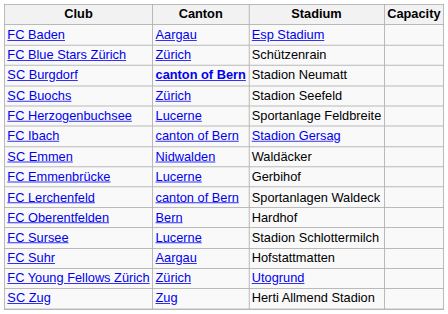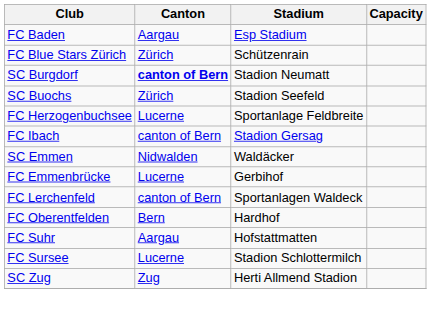 <table class="wikitable">
 <tr>
 <th>Club</th>
 <th>Canton</th>
 <th>Stadium</th>
 <th>Capacity</th>
 </tr>
 <tr>
 <td><a href='#'>FC Baden</a></td>
 <td><a href='#'>Aargau</a></td>
 <td><a href='#'>Esp Stadium</a></td>
 <td></td>
 </tr>
 <tr>
 <td><a href='#'>FC Blue Stars Zürich</a></td>
 <td><a href='#'>Zürich</a></td>
 <td>Schützenrain</td>
 <td></td>
 </tr>
 <tr>
 <td><a href='#'>SC Burgdorf</a></td>
 <td><strong><a href='#'>canton of Bern</a></strong></td>
 <td>Stadion Neumatt</td>
 <td></td>
 </tr>
 <tr>
 <td><a href='#'>SC Buochs</a></td>
 <td><a href='#'>Zürich</a></td>
 <td>Stadion Seefeld</td>
 <td></td>
 </tr>
 <tr>
 <td><a href='#'>FC Herzogenbuchsee</a></td>
 <td><a href='#'>Lucerne</a></td>
 <td>Sportanlage Feldbreite</td>
 <td></td>
 </tr>
 <tr>
 <td><a href='#'>FC Ibach</a></td>
 <td><a href='#'>canton of Bern</a></td>
 <td><a href='#'>Stadion Gersag</a></td>
 <td></td>
 </tr>
 <tr>
 <td><a href='#'>SC Emmen</a></td>
 <td><a href='#'>Nidwalden</a></td>
 <td>Waldäcker</td>
 <td></td>
 </tr>
 <tr>
 <td><a href='#'>FC Emmenbrücke</a></td>
 <td><a href='#'>Lucerne</a></td>
 <td>Gerbihof</td>
 <td></td>
 </tr>
 <tr>
 <td><a href='#'>FC Lerchenfeld</a></td>
 <td><a href='#'>canton of Bern</a></td>
 <td>Sportanlagen Waldeck</td>
 <td></td>
 </tr>
 <tr>
 <td><a href='#'>FC Oberentfelden</a></td>
 <td><a href='#'>Bern</a></td>
 <td>Hardhof</td>
 <td></td>
 </tr>
 <tr>
-<td><a href='#'>FC Sursee</a></td>
-<td><a href='#'>Lucerne</a></td>
-<td>Stadion Schlottermilch</td>
-<td></td>
-</tr>
-<tr>
 <td><a href='#'>FC Suhr</a></td>
 <td><a href='#'>Aargau</a></td>
 <td>Hofstattmatten</td>
 <td></td>
 </tr>
 <tr>
-<td><a href='#'>FC Young Fellows Zürich</a></td>
-<td><a href='#'>Zürich</a></td>
-<td><a href='#'>Utogrund</a></td>
+<td><a href='#'>FC Sursee</a></td>
+<td><a href='#'>Lucerne</a></td>
+<td>Stadion Schlottermilch</td>
 <td></td>
 </tr>
 <tr>
 <td><a href='#'>SC Zug</a></td>
 <td><a href='#'>Zug</a></td>
 <td>Herti Allmend Stadion</td>
 <td></td>
 </tr>
 <tr>
 </tr>
 </table>
